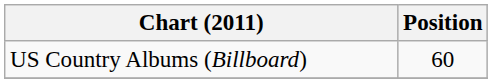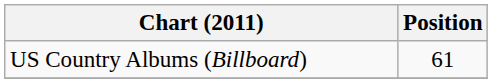 <table class="wikitable">
 <tr>
 <th style="width:16.6em;">Chart (2011)</th>
 <th>Position</th>
 </tr>
 <tr>
 <td>US  Country Albums (<em>Billboard</em>)</td>
-<td style="text-align:center;">60</td>
+<td style="text-align:center;">61</td>
 </tr>
 <tr>
 </tr>
 </table>
